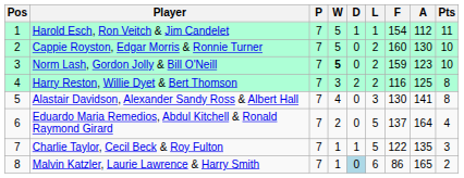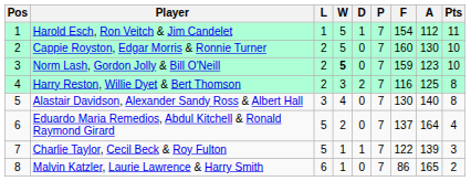 <table class="wikitable" style="font-size: 100%">
 <tr>
 <th width=20>Pos</th>
 <th width=400>Player</th>
-<th width=20>P</th>
+<th width=20>L</th>
 <th width=20>W</th>
 <th width=20>D</th>
-<th width=20>L</th>
+<th width=20>P</th>
 <th width=30>F</th>
 <th width=30>A</th>
 <th width=20>Pts</th>
 </tr>
 <tr align=center style="background: #ADFFD6;">
 <td>1</td>
 <td align="left"> <a href='#'>Harold Esch</a>, <a href='#'>Ron Veitch</a> & <a href='#'>Jim Candelet</a></td>
-<td>7</td>
+<td>1</td>
 <td>5</td>
 <td>1</td>
-<td>1</td>
+<td>7</td>
 <td>154</td>
 <td>112</td>
 <td>11</td>
 </tr>
 <tr align=center style="background: #ADFFD6;">
 <td>2</td>
 <td align="left"> <a href='#'>Cappie Royston</a>, <a href='#'>Edgar Morris</a> & <a href='#'>Ronnie Turner</a></td>
-<td>7</td>
+<td>2</td>
 <td>5</td>
 <td>0</td>
-<td>2</td>
+<td>7</td>
 <td>160</td>
 <td>130</td>
 <td>10</td>
 </tr>
 <tr align=center style="background: #ADFFD6;">
 <td>3</td>
 <td align="left"> <a href='#'>Norm Lash</a>, <a href='#'>Gordon Jolly</a> & <a href='#'>Bill O'Neill</a></td>
-<td>7</td>
+<td>2</td>
 <td><strong>5</strong></td>
 <td>0</td>
-<td>2</td>
+<td>7</td>
 <td>159</td>
 <td>123</td>
 <td>10</td>
 </tr>
 <tr align=center style="background: #ADFFD6;">
 <td>4</td>
 <td align="left"> <a href='#'>Harry Reston</a>, <a href='#'>Willie Dyet</a> & <a href='#'>Bert Thomson</a></td>
-<td>7</td>
+<td>2</td>
 <td>3</td>
 <td>2</td>
-<td>2</td>
+<td>7</td>
 <td>116</td>
 <td>125</td>
 <td>8</td>
 </tr>
 <tr align=center>
 <td>5</td>
 <td align="left"> <a href='#'>Alastair Davidson</a>, <a href='#'>Alexander Sandy Ross</a> & <a href='#'>Albert Hall</a></td>
-<td>7</td>
+<td>3</td>
 <td>4</td>
 <td>0</td>
-<td>3</td>
+<td>7</td>
 <td>130</td>
-<td>141</td>
+<td>140</td>
 <td>8</td>
 </tr>
 <tr align=center>
 <td>6</td>
 <td align="left"> <a href='#'>Eduardo Maria Remedios</a>, <a href='#'>Abdul Kitchell</a> & <a href='#'>Ronald Raymond Girard</a></td>
-<td>7</td>
+<td>5</td>
 <td>2</td>
 <td>0</td>
-<td>5</td>
+<td>7</td>
 <td>137</td>
 <td>164</td>
 <td>4</td>
 </tr>
 <tr align=center>
 <td>7</td>
 <td align="left"> <a href='#'>Charlie Taylor</a>, <a href='#'>Cecil Beck</a> & <a href='#'>Roy Fulton</a></td>
-<td>7</td>
+<td>5</td>
 <td>1</td>
 <td>1</td>
-<td>5</td>
+<td>7</td>
 <td>122</td>
-<td>135</td>
+<td>139</td>
 <td>3</td>
 </tr>
 <tr align=center>
 <td>8</td>
 <td align="left"> <a href='#'>Malvin Katzler</a>, <a href='#'>Laurie Lawrence</a> & <a href='#'>Harry Smith</a></td>
+<td>6</td>
+<td>1</td>
+<td>0</td>
 <td>7</td>
-<td>1</td>
-<td style="background: lightblue;">0</td>
-<td>6</td>
 <td>86</td>
 <td>165</td>
 <td>2</td>
 </tr>
 </table>
